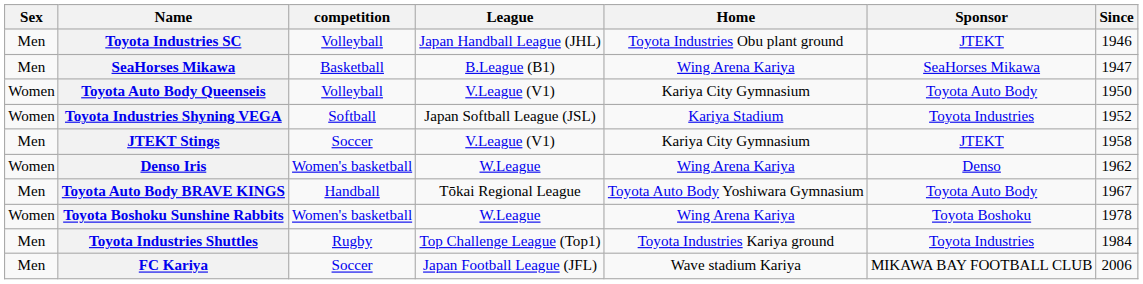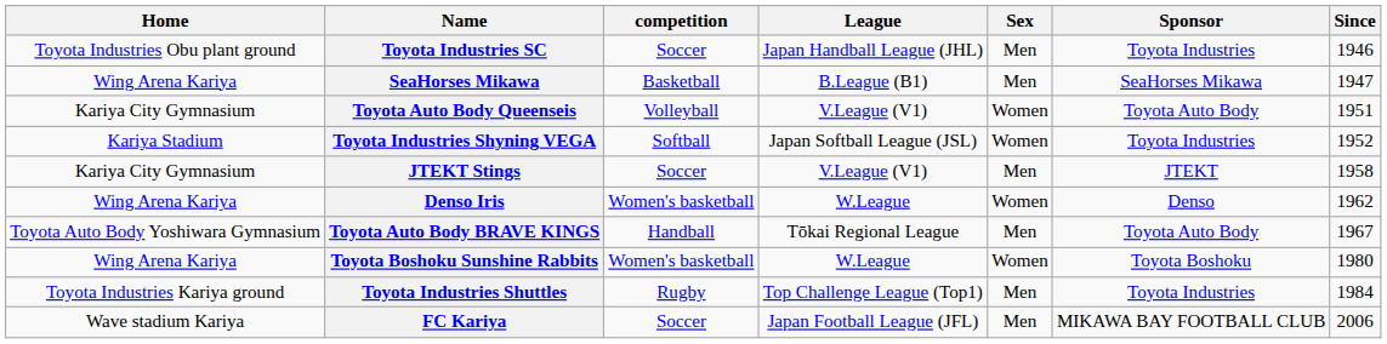 <table class="sortable wikitable" style="text-align:center;font-size:85%;">
 <tr>
-<th>Sex</th>
+<th>Home</th>
 <th>Name</th>
 <th>competition</th>
 <th>League</th>
-<th>Home</th>
+<th>Sex</th>
 <th>Sponsor</th>
 <th>Since</th>
 </tr>
 <tr>
+<td><a href='#'>Toyota Industries</a> Obu plant ground</td>
+<th><a href='#'>Toyota Industries SC</a></th>
+<td><a href='#'>Soccer</a></td>
+<td><a href='#'>Japan Handball League</a> (JHL)</td>
 <td>Men</td>
-<th><a href='#'>Toyota Industries SC</a></th>
-<td><a href='#'>Volleyball</a></td>
-<td><a href='#'>Japan Handball League</a> (JHL)</td>
-<td><a href='#'>Toyota Industries</a> Obu plant ground</td>
-<td><a href='#'>JTEKT</a></td>
+<td><a href='#'>Toyota Industries</a></td>
 <td>1946</td>
 </tr>
 <tr>
-<td>Men</td>
+<td><a href='#'>Wing Arena Kariya</a></td>
 <th><a href='#'>SeaHorses Mikawa</a></th>
 <td><a href='#'>Basketball</a></td>
 <td><a href='#'>B.League</a> (B1)</td>
-<td><a href='#'>Wing Arena Kariya</a></td>
+<td>Men</td>
 <td><a href='#'>SeaHorses Mikawa</a></td>
 <td>1947</td>
 </tr>
 <tr>
-<td>Women</td>
+<td>Kariya City Gymnasium</td>
 <th><a href='#'>Toyota Auto Body Queenseis</a></th>
 <td><a href='#'>Volleyball</a></td>
 <td><a href='#'>V.League</a> (V1)</td>
-<td>Kariya City Gymnasium</td>
+<td>Women</td>
 <td><a href='#'>Toyota Auto Body</a></td>
-<td>1950</td>
+<td>1951</td>
 </tr>
 <tr>
-<td>Women</td>
+<td><a href='#'>Kariya Stadium</a></td>
 <th><a href='#'>Toyota Industries Shyning VEGA</a></th>
 <td><a href='#'>Softball</a></td>
 <td>Japan Softball League (JSL)</td>
-<td><a href='#'>Kariya Stadium</a></td>
+<td>Women</td>
 <td><a href='#'>Toyota Industries</a></td>
 <td>1952</td>
 </tr>
 <tr>
-<td>Men</td>
+<td>Kariya City Gymnasium</td>
 <th><a href='#'>JTEKT Stings</a></th>
 <td><a href='#'>Soccer</a></td>
 <td><a href='#'>V.League</a> (V1)</td>
-<td>Kariya City Gymnasium</td>
+<td>Men</td>
 <td><a href='#'>JTEKT</a></td>
 <td>1958</td>
 </tr>
 <tr>
-<td>Women</td>
+<td><a href='#'>Wing Arena Kariya</a></td>
 <th><a href='#'>Denso Iris</a></th>
 <td><a href='#'>Women's basketball</a></td>
 <td><a href='#'>W.League</a></td>
-<td><a href='#'>Wing Arena Kariya</a></td>
+<td>Women</td>
 <td><a href='#'>Denso</a></td>
 <td>1962</td>
 </tr>
 <tr>
-<td>Men</td>
+<td><a href='#'>Toyota Auto Body</a> Yoshiwara Gymnasium</td>
 <th><a href='#'>Toyota Auto Body BRAVE KINGS</a></th>
 <td><a href='#'>Handball</a></td>
 <td>Tōkai Regional League</td>
-<td><a href='#'>Toyota Auto Body</a> Yoshiwara Gymnasium</td>
+<td>Men</td>
 <td><a href='#'>Toyota Auto Body</a></td>
 <td>1967</td>
 </tr>
 <tr>
-<td>Women</td>
+<td><a href='#'>Wing Arena Kariya</a></td>
 <th><a href='#'>Toyota Boshoku Sunshine Rabbits</a></th>
 <td><a href='#'>Women's basketball</a></td>
 <td><a href='#'>W.League</a></td>
-<td><a href='#'>Wing Arena Kariya</a></td>
+<td>Women</td>
 <td><a href='#'>Toyota Boshoku</a></td>
-<td>1978</td>
+<td>1980</td>
 </tr>
 <tr>
-<td>Men</td>
+<td><a href='#'>Toyota Industries</a> Kariya ground</td>
 <th><a href='#'>Toyota Industries Shuttles</a></th>
 <td><a href='#'>Rugby</a></td>
 <td><a href='#'>Top Challenge League</a> (Top1)</td>
-<td><a href='#'>Toyota Industries</a> Kariya ground</td>
+<td>Men</td>
 <td><a href='#'>Toyota Industries</a></td>
 <td>1984</td>
 </tr>
 <tr>
-<td>Men</td>
+<td>Wave stadium Kariya</td>
 <th><a href='#'>FC Kariya</a></th>
 <td><a href='#'>Soccer</a></td>
 <td><a href='#'>Japan Football League</a> (JFL)</td>
-<td>Wave stadium Kariya</td>
+<td>Men</td>
 <td>MIKAWA BAY FOOTBALL CLUB</td>
 <td>2006</td>
 </tr>
 </table>
